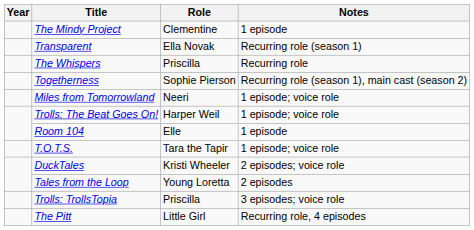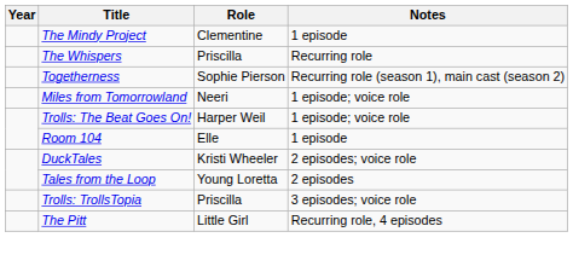 <table class="wikitable sortable">
 <tr>
 <th>Year</th>
 <th>Title</th>
 <th>Role</th>
 <th class="unsortable">Notes</th>
 </tr>
 <tr>
 <td></td>
 <td><em><a href='#'>The Mindy Project</a></em></td>
 <td>Clementine</td>
 <td>1 episode</td>
-</tr>
-<tr>
-<td></td>
-<td><em><a href='#'>Transparent</a></em></td>
-<td>Ella Novak</td>
-<td>Recurring role (season 1)</td>
 </tr>
 <tr>
 <td></td>
 <td><em><a href='#'>The Whispers</a></em></td>
 <td>Priscilla</td>
 <td>Recurring role</td>
 </tr>
 <tr>
 <td></td>
 <td><em><a href='#'>Togetherness</a></em></td>
 <td>Sophie Pierson</td>
 <td>Recurring role (season 1), main cast (season 2)</td>
 </tr>
 <tr>
 <td></td>
 <td><em><a href='#'>Miles from Tomorrowland</a></em></td>
 <td>Neeri</td>
 <td>1 episode; voice role</td>
 </tr>
 <tr>
 <td rowspan=2></td>
 <td><em><a href='#'>Trolls: The Beat Goes On!</a></em></td>
 <td>Harper Weil</td>
 <td>1 episode; voice role</td>
 </tr>
 <tr>
 <td><em><a href='#'>Room 104</a></em></td>
 <td>Elle</td>
 <td>1 episode</td>
 </tr>
 <tr>
-<td></td>
-<td><em><a href='#'>T.O.T.S.</a></em></td>
-<td>Tara the Tapir</td>
-<td>1 episode; voice role</td>
-</tr>
-<tr>
 <td rowspan=2></td>
 <td><em><a href='#'>DuckTales</a></em></td>
 <td>Kristi Wheeler</td>
 <td>2 episodes; voice role</td>
 </tr>
 <tr>
 <td><em><a href='#'>Tales from the Loop</a></em></td>
 <td>Young Loretta</td>
 <td>2 episodes</td>
 </tr>
 <tr>
 <td></td>
 <td><em><a href='#'>Trolls: TrollsTopia</a></em></td>
 <td>Priscilla</td>
 <td>3 episodes; voice role</td>
 </tr>
 <tr>
 <td></td>
 <td><em><a href='#'>The Pitt</a></em></td>
 <td>Little Girl</td>
 <td>Recurring role, 4 episodes</td>
 </tr>
 </table>
